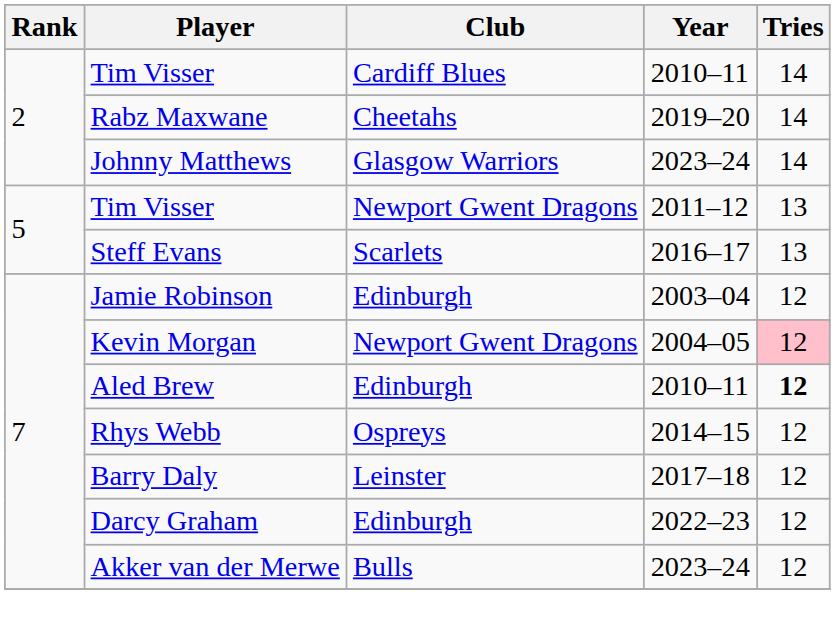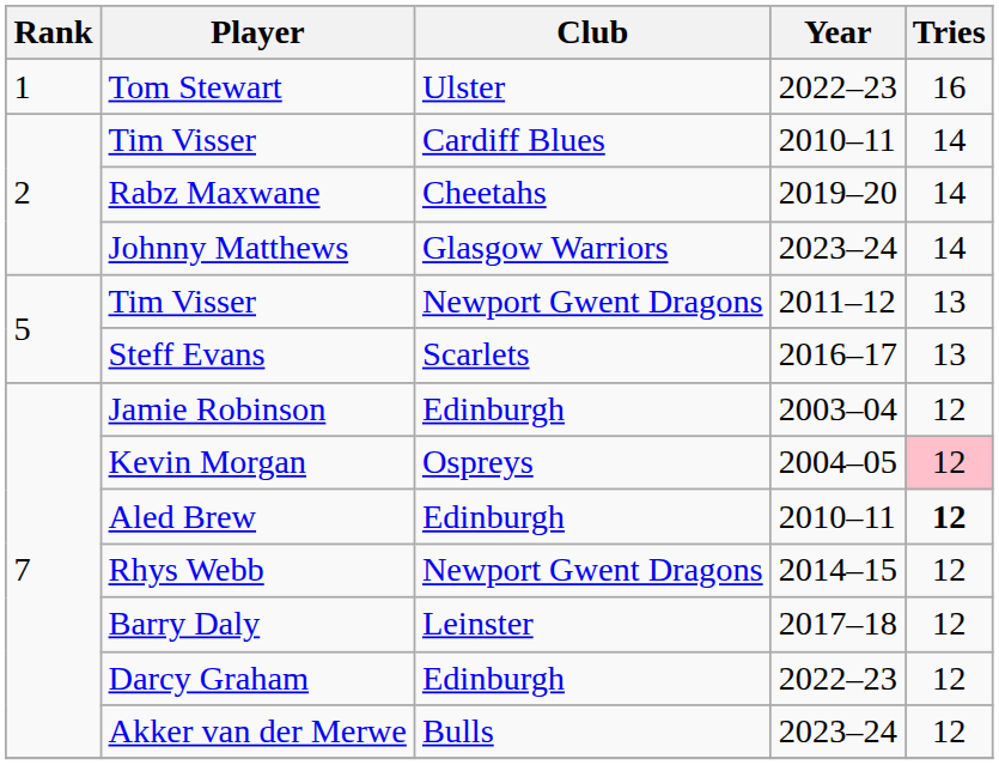 <table class="wikitable">
 <tr>
 <th>Rank</th>
 <th>Player</th>
 <th>Club</th>
 <th>Year</th>
 <th>Tries</th>
+</tr>
+<tr>
+<td>1</td>
+<td><a href='#'>Tom Stewart</a></td>
+<td><a href='#'>Ulster</a></td>
+<td>2022–23</td>
+<td align=center>16</td>
 </tr>
 <tr>
 <td rowspan=3>2</td>
 <td><a href='#'>Tim Visser</a></td>
 <td><a href='#'>Cardiff Blues</a></td>
 <td>2010–11</td>
 <td align=center>14</td>
 </tr>
 <tr>
 <td><a href='#'>Rabz Maxwane</a></td>
 <td><a href='#'>Cheetahs</a></td>
 <td>2019–20</td>
 <td align=center>14</td>
 </tr>
 <tr>
 <td><a href='#'>Johnny Matthews</a></td>
 <td><a href='#'>Glasgow Warriors</a></td>
 <td>2023–24</td>
 <td align=center>14</td>
 </tr>
 <tr>
 <td rowspan=2>5</td>
 <td><a href='#'>Tim Visser</a></td>
 <td><a href='#'>Newport Gwent Dragons</a></td>
 <td>2011–12</td>
 <td align=center>13</td>
 </tr>
 <tr>
 <td><a href='#'>Steff Evans</a></td>
 <td><a href='#'>Scarlets</a></td>
 <td>2016–17</td>
 <td align=center>13</td>
 </tr>
 <tr>
 <td rowspan=7>7</td>
 <td><a href='#'>Jamie Robinson</a></td>
 <td><a href='#'>Edinburgh</a></td>
 <td>2003–04</td>
 <td align=center>12</td>
 </tr>
 <tr>
 <td><a href='#'>Kevin Morgan</a></td>
-<td><a href='#'>Newport Gwent Dragons</a></td>
+<td><a href='#'>Ospreys</a></td>
 <td>2004–05</td>
 <td align=center style="background: pink;">12</td>
 </tr>
 <tr>
 <td><a href='#'>Aled Brew</a></td>
 <td><a href='#'>Edinburgh</a></td>
 <td>2010–11</td>
 <td align=center><strong>12</strong></td>
 </tr>
 <tr>
 <td><a href='#'>Rhys Webb</a></td>
-<td><a href='#'>Ospreys</a></td>
+<td><a href='#'>Newport Gwent Dragons</a></td>
 <td>2014–15</td>
 <td align=center>12</td>
 </tr>
 <tr>
 <td><a href='#'>Barry Daly</a></td>
 <td><a href='#'>Leinster</a></td>
 <td>2017–18</td>
 <td align=center>12</td>
 </tr>
 <tr>
 <td><a href='#'>Darcy Graham</a></td>
 <td><a href='#'>Edinburgh</a></td>
 <td>2022–23</td>
 <td align=center>12</td>
 </tr>
 <tr>
 <td><a href='#'>Akker van der Merwe</a></td>
 <td><a href='#'>Bulls</a></td>
 <td>2023–24</td>
 <td align=center>12</td>
 </tr>
 <tr>
 </tr>
 </table>
